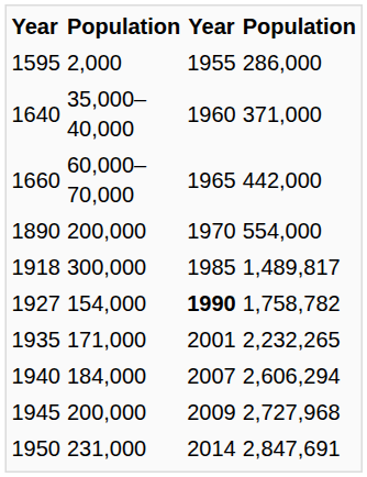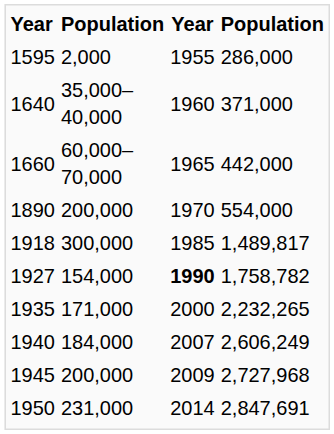 <table style="float:right; border:1px solid #dcdcdc; background:#fafafa; width:150px;">
 <tr>
 <th style="text-align:left;"><small>Year</small></th>
 <th style="text-align:right;"><small>Population</small></th>
 <th><small>Year</small></th>
 <th><small>Population</small></th>
 </tr>
 <tr>
 <td><small>1595</small></td>
 <td><small>2,000</small></td>
 <td><small>1955</small></td>
 <td><small>286,000</small></td>
 </tr>
 <tr>
 <td><small>1640</small></td>
 <td><small>35,000–40,000</small></td>
 <td><small>1960</small></td>
 <td><small>371,000</small></td>
 </tr>
 <tr>
 <td><small>1660</small></td>
 <td><small>60,000–70,000</small></td>
 <td><small>1965</small></td>
 <td><small>442,000</small></td>
 </tr>
 <tr>
 <td><small>1890</small></td>
 <td><small>200,000</small></td>
 <td><small>1970</small></td>
 <td><small>554,000</small></td>
 </tr>
 <tr>
 <td><small>1918</small></td>
 <td><small>300,000</small></td>
 <td><small>1985</small></td>
 <td><small>1,489,817</small></td>
 </tr>
 <tr>
 <td><small>1927</small></td>
 <td><small>154,000</small></td>
 <td><strong><small>1990</small></strong></td>
 <td><small>1,758,782</small></td>
 </tr>
 <tr>
 <td><small>1935</small></td>
 <td><small>171,000</small></td>
-<td><small>2001</small></td>
+<td><small>2000</small></td>
 <td><small>2,232,265</small></td>
 </tr>
 <tr>
 <td><small>1940</small></td>
 <td><small>184,000</small></td>
 <td><small>2007</small></td>
-<td><small>2,606,294</small></td>
+<td><small>2,606,249</small></td>
 </tr>
 <tr>
 <td><small>1945</small></td>
 <td><small>200,000</small></td>
 <td><small>2009</small></td>
 <td><small>2,727,968</small></td>
 </tr>
 <tr>
 <td><small>1950</small></td>
 <td><small>231,000</small></td>
 <td><small>2014</small></td>
 <td><small>2,847,691</small></td>
 </tr>
 <tr>
 </tr>
 </table>
